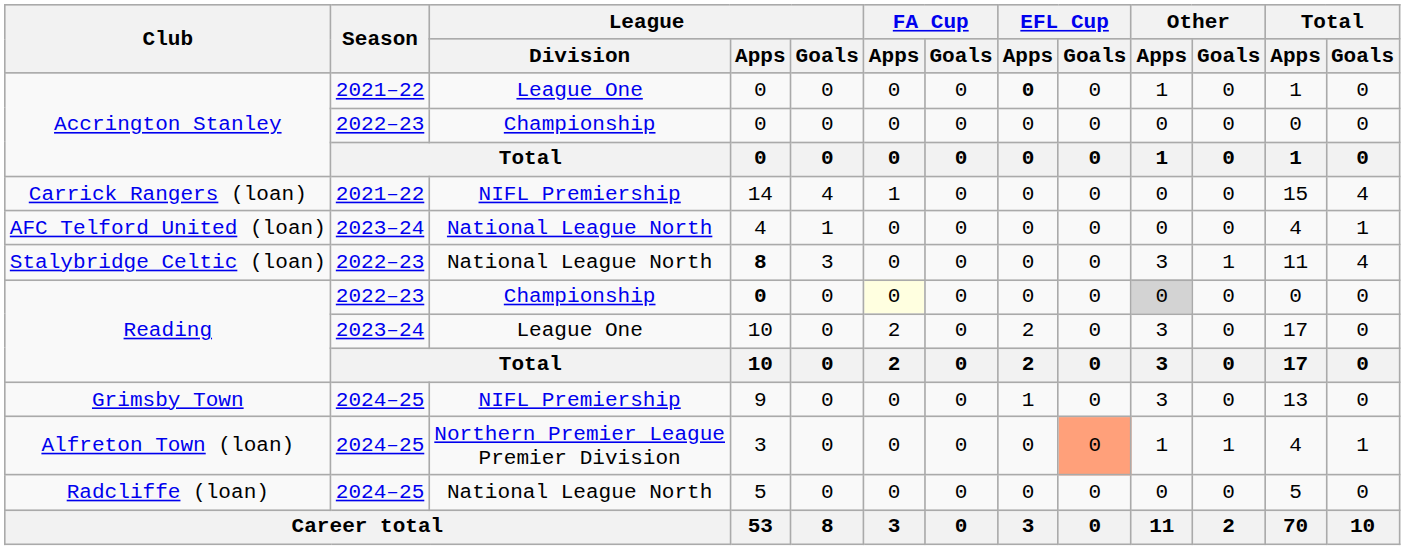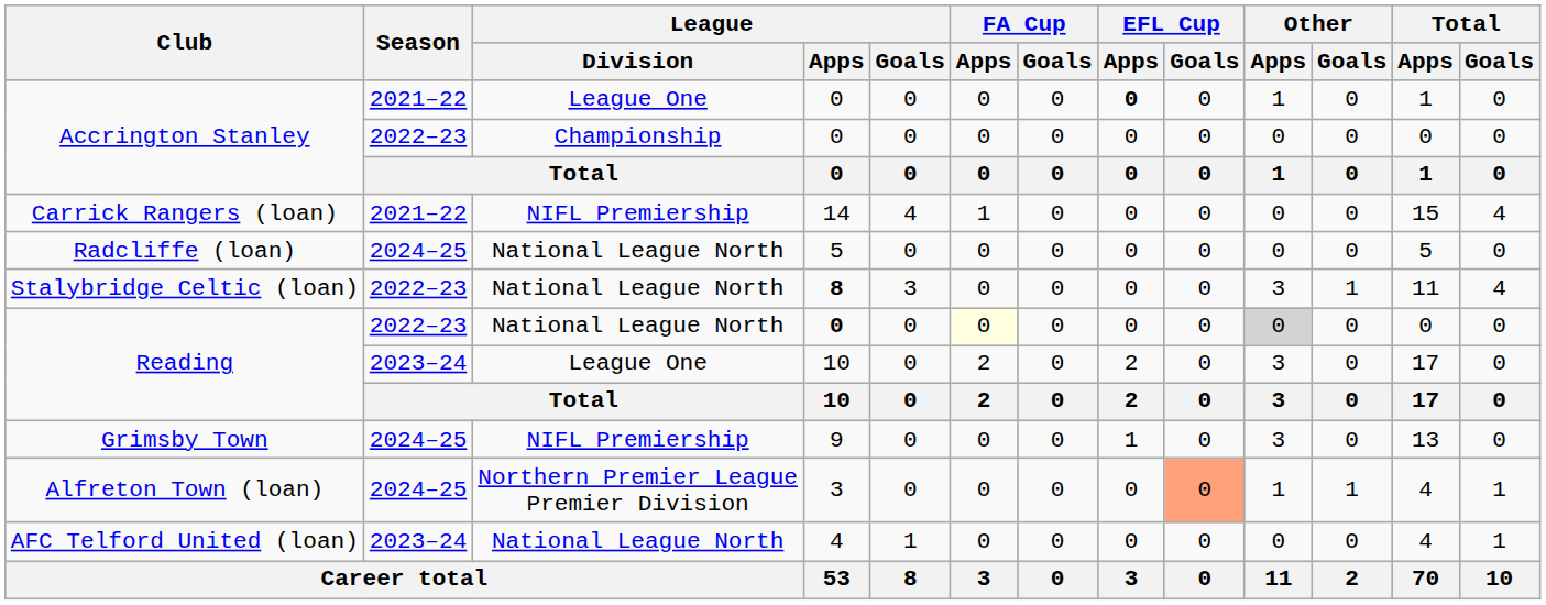 <table class="wikitable" style="text-align:center;">
 <tr>
 <th rowspan="2">Club</th>
 <th rowspan="2">Season</th>
 <th colspan="3">League</th>
 <th colspan="2"><a href='#'>FA Cup</a></th>
 <th colspan="2"><a href='#'>EFL Cup</a></th>
 <th colspan="2">Other</th>
 <th colspan="2">Total</th>
 </tr>
 <tr>
 <th>Division</th>
 <th>Apps</th>
 <th>Goals</th>
 <th>Apps</th>
 <th>Goals</th>
 <th>Apps</th>
 <th>Goals</th>
 <th>Apps</th>
 <th>Goals</th>
 <th>Apps</th>
 <th>Goals</th>
 </tr>
 <tr>
 <td rowspan="3"><a href='#'>Accrington Stanley</a></td>
 <td><a href='#'>2021–22</a></td>
 <td><a href='#'>League One</a></td>
 <td>0</td>
 <td>0</td>
 <td>0</td>
 <td>0</td>
 <td><strong>0</strong></td>
 <td>0</td>
 <td>1</td>
 <td>0</td>
 <td>1</td>
 <td>0</td>
 </tr>
 <tr>
 <td><a href='#'>2022–23</a></td>
 <td><a href='#'>Championship</a></td>
 <td>0</td>
 <td>0</td>
 <td>0</td>
 <td>0</td>
 <td>0</td>
 <td>0</td>
 <td>0</td>
 <td>0</td>
 <td>0</td>
 <td>0</td>
 </tr>
 <tr>
 <th colspan="2">Total</th>
 <th>0</th>
 <th>0</th>
 <th>0</th>
 <th>0</th>
 <th>0</th>
 <th>0</th>
 <th>1</th>
 <th>0</th>
 <th>1</th>
 <th>0</th>
 </tr>
 <tr>
 <td><a href='#'>Carrick Rangers</a> (loan)</td>
 <td><a href='#'>2021–22</a></td>
 <td><a href='#'>NIFL Premiership</a></td>
 <td>14</td>
 <td>4</td>
 <td>1</td>
 <td>0</td>
 <td>0</td>
 <td>0</td>
 <td>0</td>
 <td>0</td>
 <td>15</td>
 <td>4</td>
 </tr>
 <tr>
-<td><a href='#'>AFC Telford United</a> (loan)</td>
-<td><a href='#'>2023–24</a></td>
-<td><a href='#'>National League North</a></td>
-<td>4</td>
-<td>1</td>
+<td><a href='#'>Radcliffe</a> (loan)</td>
+<td><a href='#'>2024–25</a></td>
+<td>National League North</td>
+<td>5</td>
 <td>0</td>
 <td>0</td>
 <td>0</td>
 <td>0</td>
 <td>0</td>
 <td>0</td>
-<td>4</td>
-<td>1</td>
+<td>0</td>
+<td>5</td>
+<td>0</td>
 </tr>
 <tr>
 <td><a href='#'>Stalybridge Celtic</a> (loan)</td>
 <td><a href='#'>2022–23</a></td>
 <td>National League North</td>
 <td><strong>8</strong></td>
 <td>3</td>
 <td>0</td>
 <td>0</td>
 <td>0</td>
 <td>0</td>
 <td>3</td>
 <td>1</td>
 <td>11</td>
 <td>4</td>
 </tr>
 <tr>
 <td rowspan="3"><a href='#'>Reading</a></td>
 <td><a href='#'>2022–23</a></td>
-<td><a href='#'>Championship</a></td>
+<td>National League North</td>
 <td><strong>0</strong></td>
 <td>0</td>
 <td style="background: lightyellow;">0</td>
 <td>0</td>
 <td>0</td>
 <td>0</td>
 <td style="background: lightgrey;">0</td>
 <td>0</td>
 <td>0</td>
 <td>0</td>
 </tr>
 <tr>
 <td><a href='#'>2023–24</a></td>
 <td>League One</td>
 <td>10</td>
 <td>0</td>
 <td>2</td>
 <td>0</td>
 <td>2</td>
 <td>0</td>
 <td>3</td>
 <td>0</td>
 <td>17</td>
 <td>0</td>
 </tr>
 <tr>
 <th colspan="2">Total</th>
 <th>10</th>
 <th>0</th>
 <th>2</th>
 <th>0</th>
 <th>2</th>
 <th>0</th>
 <th>3</th>
 <th>0</th>
 <th>17</th>
 <th>0</th>
 </tr>
 <tr>
 <td><a href='#'>Grimsby Town</a></td>
 <td><a href='#'>2024–25</a></td>
 <td><a href='#'>NIFL Premiership</a></td>
 <td>9</td>
 <td>0</td>
 <td>0</td>
 <td>0</td>
 <td>1</td>
 <td>0</td>
 <td>3</td>
 <td>0</td>
 <td>13</td>
 <td>0</td>
 </tr>
 <tr>
 <td><a href='#'>Alfreton Town</a> (loan)</td>
 <td><a href='#'>2024–25</a></td>
 <td><a href='#'>Northern Premier League</a><br>Premier Division</td>
 <td>3</td>
 <td>0</td>
 <td>0</td>
 <td>0</td>
 <td>0</td>
 <td style="background: lightsalmon;">0</td>
 <td>1</td>
 <td>1</td>
 <td>4</td>
 <td>1</td>
 </tr>
 <tr>
-<td><a href='#'>Radcliffe</a> (loan)</td>
-<td><a href='#'>2024–25</a></td>
-<td>National League North</td>
-<td>5</td>
+<td><a href='#'>AFC Telford United</a> (loan)</td>
+<td><a href='#'>2023–24</a></td>
+<td><a href='#'>National League North</a></td>
+<td>4</td>
+<td>1</td>
 <td>0</td>
 <td>0</td>
 <td>0</td>
 <td>0</td>
 <td>0</td>
 <td>0</td>
-<td>0</td>
-<td>5</td>
-<td>0</td>
+<td>4</td>
+<td>1</td>
 </tr>
 <tr>
 <th colspan="3">Career total</th>
 <th>53</th>
 <th>8</th>
 <th>3</th>
 <th>0</th>
 <th>3</th>
 <th>0</th>
 <th>11</th>
 <th>2</th>
 <th>70</th>
 <th>10</th>
 </tr>
 </table>
